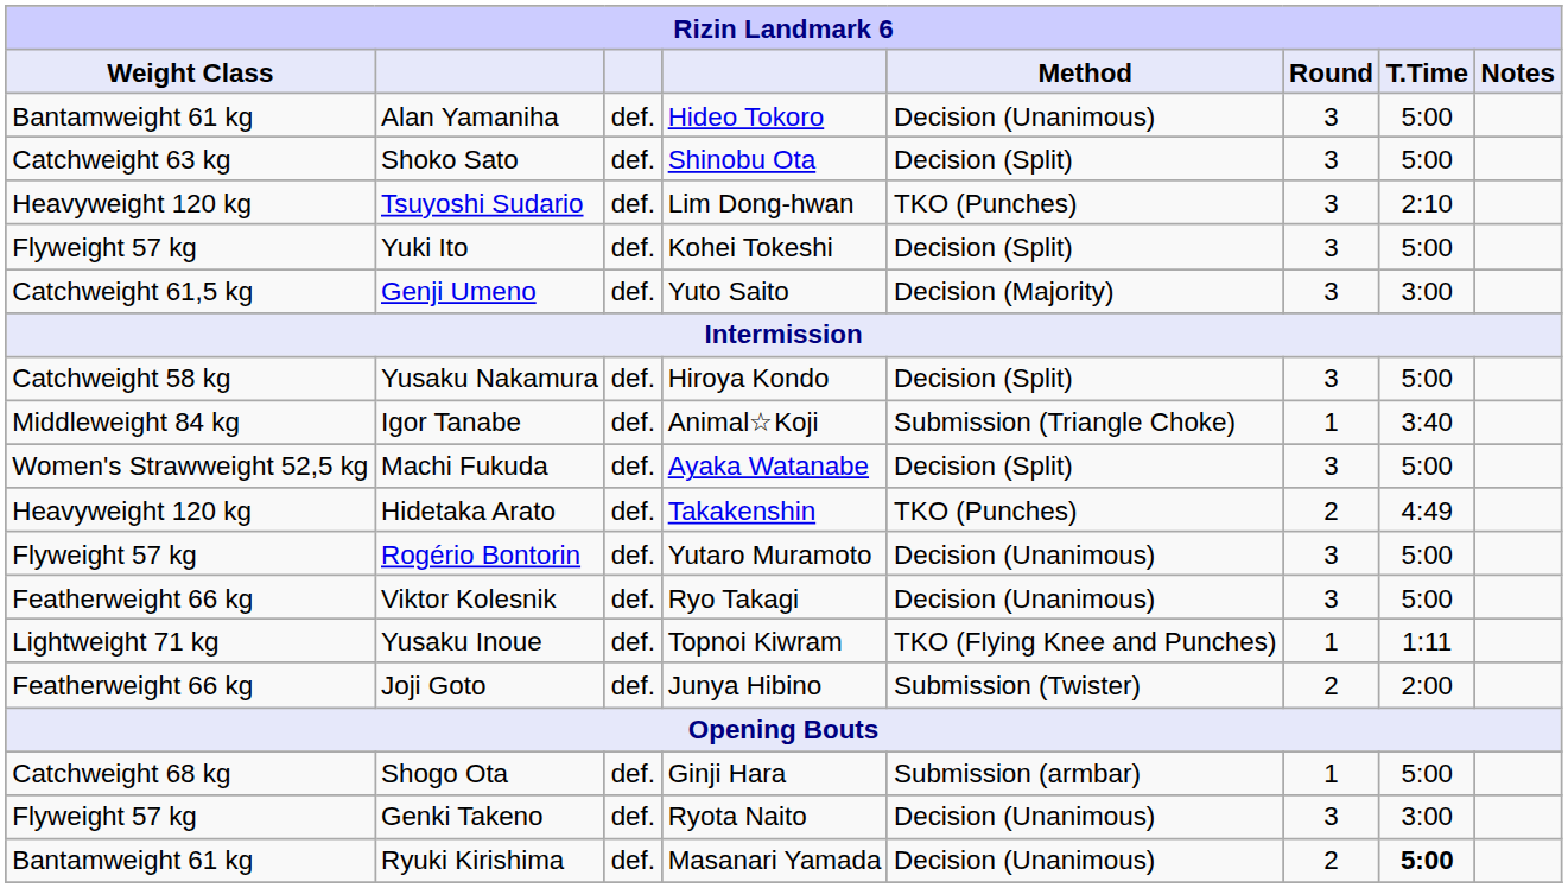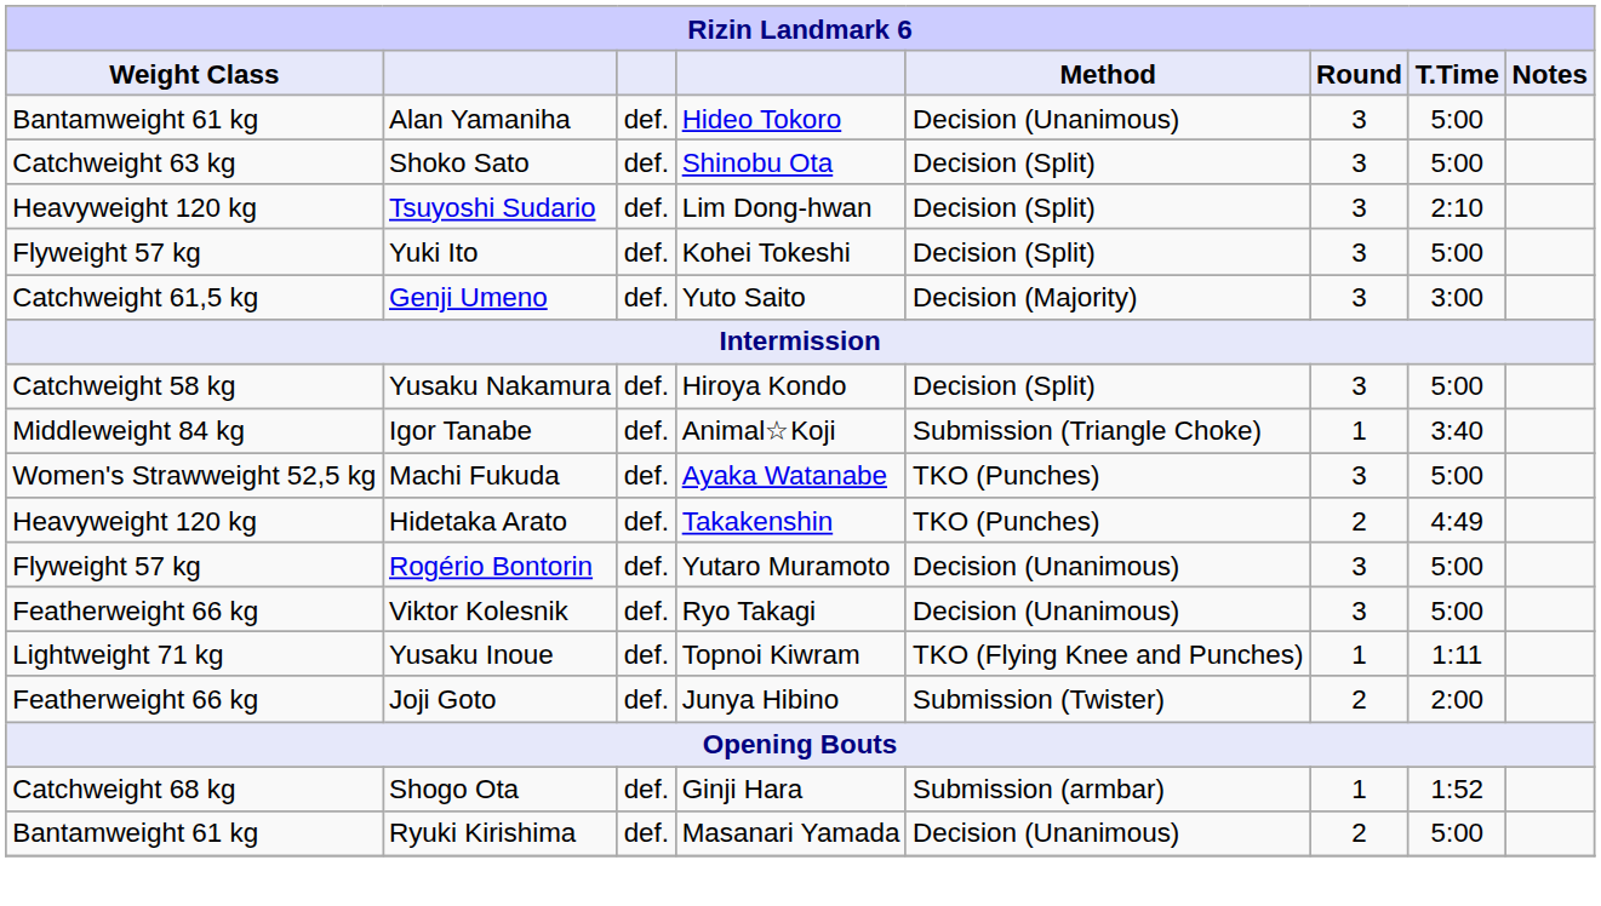 <table class="wikitable" style="font-size: 80%;">
 <tr>
 <th colspan="8" style="background-color: #ccf; color: #000080; text-align: center;"><strong>Rizin Landmark 6</strong></th>
 </tr>
 <tr>
 <th colspan="1" style="background-color: #E6E8FA; color: #000000; text-align: center;">Weight Class</th>
 <th colspan="1" style="background-color: #E6E8FA; color: #000000; text-align: center;"></th>
 <th colspan="1" style="background-color: #E6E8FA; color: #000000; text-align: center;"></th>
 <th colspan="1" style="background-color: #E6E8FA; color: #000000; text-align: center;"></th>
 <th colspan="1" style="background-color: #E6E8FA; color: #000000; text-align: center;">Method</th>
 <th colspan="1" style="background-color: #E6E8FA; color: #000000; text-align: center;">Round</th>
 <th colspan="1" style="background-color: #E6E8FA; color: #000000; text-align: center;">T.Time</th>
 <th colspan="1" style="background-color: #E6E8FA; color: #000000; text-align: center;">Notes</th>
 </tr>
 <tr>
 <td>Bantamweight 61 kg</td>
 <td> Alan Yamaniha</td>
 <td align=center>def.</td>
 <td> <a href='#'>Hideo Tokoro</a></td>
 <td>Decision (Unanimous)</td>
 <td align=center>3</td>
 <td align=center>5:00</td>
 <td></td>
 </tr>
 <tr>
 <td>Catchweight 63 kg</td>
 <td> Shoko Sato</td>
 <td align=center>def.</td>
 <td> <a href='#'>Shinobu Ota</a></td>
 <td>Decision (Split)</td>
 <td align=center>3</td>
 <td align=center>5:00</td>
 <td></td>
 </tr>
 <tr>
 <td>Heavyweight 120 kg</td>
 <td> <a href='#'>Tsuyoshi Sudario</a></td>
 <td align=center>def.</td>
 <td> Lim Dong-hwan</td>
-<td>TKO (Punches)</td>
+<td>Decision (Split)</td>
 <td align=center>3</td>
 <td align=center>2:10</td>
 <td></td>
 </tr>
 <tr>
 <td>Flyweight 57 kg</td>
 <td> Yuki Ito</td>
 <td align=center>def.</td>
 <td> Kohei Tokeshi</td>
 <td>Decision (Split)</td>
 <td align=center>3</td>
 <td align=center>5:00</td>
 <td></td>
 </tr>
 <tr>
 <td>Catchweight 61,5 kg</td>
 <td> <a href='#'>Genji Umeno</a></td>
 <td align=center>def.</td>
 <td> Yuto Saito</td>
 <td>Decision (Majority)</td>
 <td align=center>3</td>
 <td align=center>3:00</td>
 <td></td>
 </tr>
 <tr>
 <th colspan="8" style="background-color: #E6E8FA; color: #000080; text-align: center;"><strong>Intermission</strong></th>
 </tr>
 <tr>
 <td>Catchweight 58 kg</td>
 <td> Yusaku Nakamura</td>
 <td align=center>def.</td>
 <td> Hiroya Kondo</td>
 <td>Decision (Split)</td>
 <td align=center>3</td>
 <td align=center>5:00</td>
 <td></td>
 </tr>
 <tr>
 <td>Middleweight 84 kg</td>
 <td> Igor Tanabe</td>
 <td align=center>def.</td>
 <td> Animal☆Koji</td>
 <td>Submission (Triangle Choke)</td>
 <td align=center>1</td>
 <td align=center>3:40</td>
 <td></td>
 </tr>
 <tr>
 <td>Women's Strawweight 52,5 kg</td>
 <td> Machi Fukuda</td>
 <td align=center>def.</td>
 <td> <a href='#'>Ayaka Watanabe</a></td>
-<td>Decision (Split)</td>
+<td>TKO (Punches)</td>
 <td align=center>3</td>
 <td align=center>5:00</td>
 <td></td>
 </tr>
 <tr>
 <td>Heavyweight 120 kg</td>
 <td> Hidetaka Arato</td>
 <td align=center>def.</td>
 <td> <a href='#'>Takakenshin</a></td>
 <td>TKO (Punches)</td>
 <td align=center>2</td>
 <td align=center>4:49</td>
 <td></td>
 </tr>
 <tr>
 <td>Flyweight 57 kg</td>
 <td> <a href='#'>Rogério Bontorin</a></td>
 <td align=center>def.</td>
 <td> Yutaro Muramoto</td>
 <td>Decision (Unanimous)</td>
 <td align=center>3</td>
 <td align=center>5:00</td>
 <td></td>
 </tr>
 <tr>
 <td>Featherweight 66 kg</td>
 <td> Viktor Kolesnik</td>
 <td align=center>def.</td>
 <td> Ryo Takagi</td>
 <td>Decision (Unanimous)</td>
 <td align=center>3</td>
 <td align=center>5:00</td>
 <td></td>
 </tr>
 <tr>
 <td>Lightweight 71 kg</td>
 <td> Yusaku Inoue</td>
 <td align=center>def.</td>
 <td> Topnoi Kiwram</td>
 <td>TKO (Flying Knee and Punches)</td>
 <td align=center>1</td>
 <td align=center>1:11</td>
 <td></td>
 </tr>
 <tr>
 <td>Featherweight 66 kg</td>
 <td> Joji Goto</td>
 <td align=center>def.</td>
 <td> Junya Hibino</td>
 <td>Submission (Twister)</td>
 <td align=center>2</td>
 <td align=center>2:00</td>
 <td></td>
 </tr>
 <tr>
 <th colspan="8" style="background-color: #E6E8FA; color: #000080; text-align: center;"><strong>Opening Bouts</strong></th>
 </tr>
 <tr>
 <td>Catchweight 68 kg</td>
 <td> Shogo Ota</td>
 <td align=center>def.</td>
 <td> Ginji Hara</td>
 <td>Submission (armbar)</td>
 <td align=center>1</td>
-<td align=center>5:00</td>
-<td></td>
-</tr>
-<tr>
-<td>Flyweight 57 kg</td>
-<td> Genki Takeno</td>
-<td align=center>def.</td>
-<td> Ryota Naito</td>
-<td>Decision (Unanimous)</td>
-<td align=center>3</td>
-<td align=center>3:00</td>
+<td align=center>1:52</td>
 <td></td>
 </tr>
 <tr>
 <td>Bantamweight 61 kg</td>
 <td> Ryuki Kirishima</td>
 <td align=center>def.</td>
 <td> Masanari Yamada</td>
 <td>Decision (Unanimous)</td>
 <td align=center>2</td>
-<td align=center><strong>5:00</strong></td>
+<td align=center>5:00</td>
 <td></td>
 </tr>
 <tr>
 </tr>
 </table>
